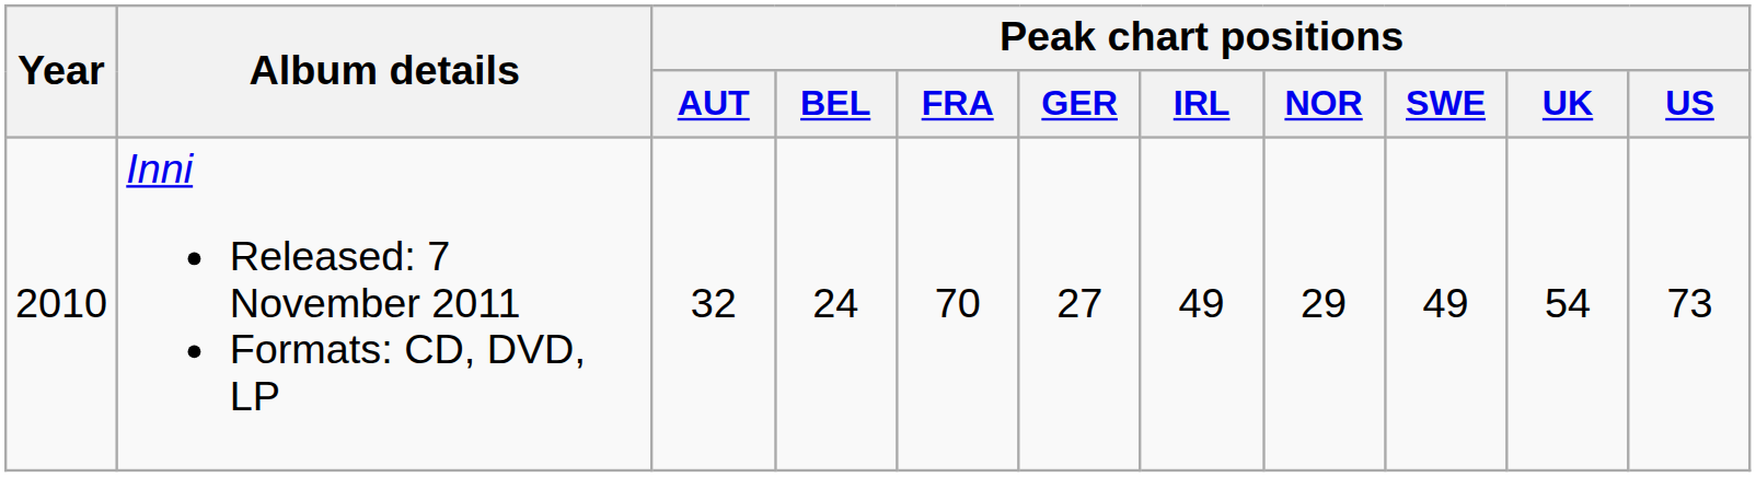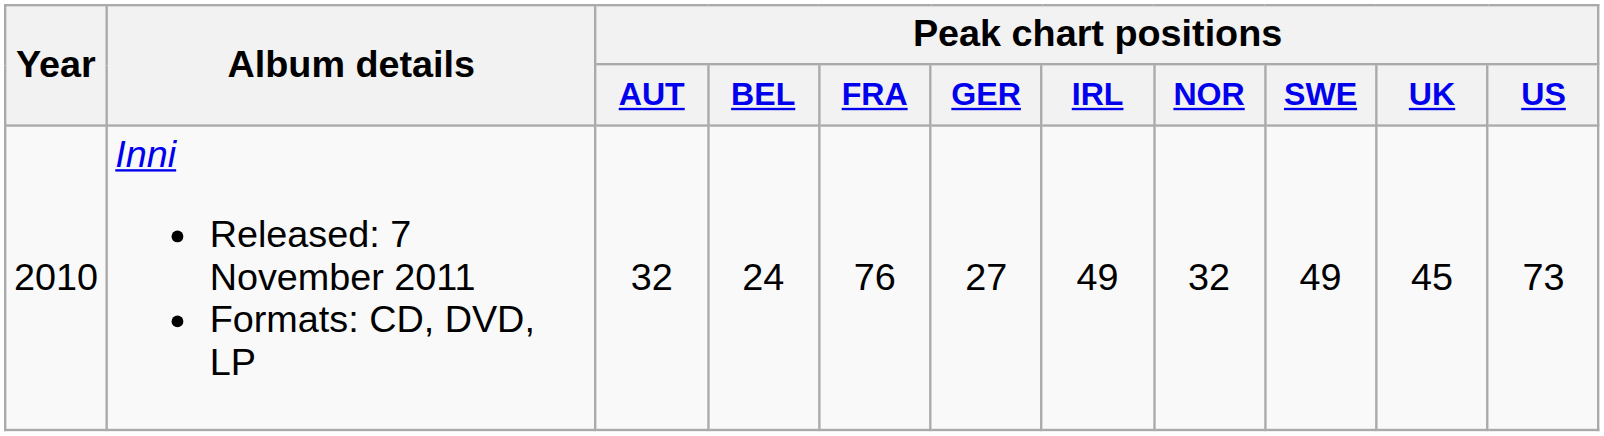 <table class="wikitable">
 <tr>
 <th rowspan="2">Year</th>
 <th rowspan="2" style="width:200px;">Album details</th>
 <th colspan="9">Peak chart positions</th>
 </tr>
 <tr>
 <th style="width:3em;font-size:85%;"><a href='#'>AUT</a><br></th>
 <th style="width:3em;font-size:85%;line-height:1.4;"><a href='#'>BEL</a><br></th>
 <th style="width:3em;font-size:85%;"><a href='#'>FRA</a><br></th>
 <th style="width:3em;font-size:85%;"><a href='#'>GER</a><br></th>
 <th style="width:3em;font-size:85%;"><a href='#'>IRL</a><br></th>
 <th style="width:3em;font-size:85%;"><a href='#'>NOR</a><br></th>
 <th style="width:3em;font-size:85%;"><a href='#'>SWE</a><br></th>
 <th style="width:3em;font-size:85%;"><a href='#'>UK</a><br></th>
 <th style="width:3em;font-size:85%;"><a href='#'>US</a><br></th>
 </tr>
 <tr>
 <td style="text-align:center;">2010</td>
 <td><em><a href='#'>Inni</a></em><br><ul><li>Released: 7 November 2011</li><li>Formats: CD, DVD, LP</li></ul></td>
 <td style="text-align:center;">32</td>
 <td style="text-align:center;">24</td>
-<td style="text-align:center;">70</td>
+<td style="text-align:center;">76</td>
 <td style="text-align:center;">27</td>
 <td style="text-align:center;">49</td>
-<td style="text-align:center;">29</td>
+<td style="text-align:center;">32</td>
 <td style="text-align:center;">49</td>
-<td style="text-align:center;">54</td>
+<td style="text-align:center;">45</td>
 <td style="text-align:center;">73</td>
 </tr>
 </table>
